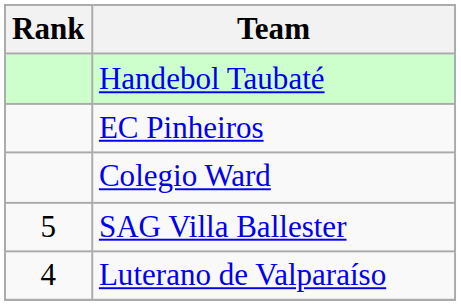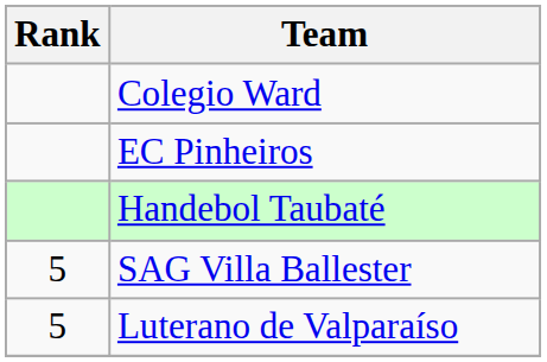 <table class=wikitable style="text-align:center;">
 <tr>
 <th>Rank</th>
 <th width=180>Team</th>
+</tr>
+<tr>
+<td></td>
+<td align=left> <a href='#'>Colegio Ward</a></td>
+</tr>
+<tr>
+<td></td>
+<td align=left> <a href='#'>EC Pinheiros</a></td>
 </tr>
 <tr bgcolor=#CCFFCC>
 <td></td>
 <td align=left> <a href='#'>Handebol Taubaté</a></td>
 </tr>
 <tr>
-<td></td>
-<td align=left> <a href='#'>EC Pinheiros</a></td>
-</tr>
-<tr>
-<td></td>
-<td align=left> <a href='#'>Colegio Ward</a></td>
-</tr>
-<tr>
 <td>5</td>
 <td align=left> <a href='#'>SAG Villa Ballester</a></td>
 </tr>
 <tr>
-<td>4</td>
+<td>5</td>
 <td align=left> <a href='#'>Luterano de Valparaíso</a></td>
 </tr>
 <tr>
 </tr>
 </table>
